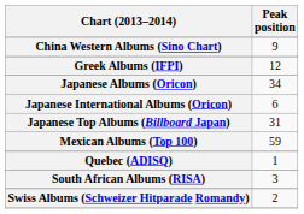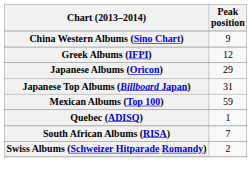 <table class="wikitable sortable plainrowheaders" style="text-align:center">
 <tr>
 <th scope="col">Chart (2013–2014)</th>
 <th scope="col">Peak<br>position</th>
 </tr>
 <tr>
 </tr>
 <tr>
 </tr>
 <tr>
 </tr>
 <tr>
 </tr>
 <tr>
 </tr>
 <tr>
 <th scope="row">China Western Albums (<a href='#'>Sino Chart</a>)</th>
 <td>9</td>
 </tr>
 <tr>
 </tr>
 <tr>
 </tr>
 <tr>
 </tr>
 <tr>
 </tr>
 <tr>
 </tr>
 <tr>
 </tr>
 <tr>
 </tr>
 <tr>
 <th scope="row">Greek Albums (<a href='#'>IFPI</a>)</th>
 <td>12</td>
 </tr>
 <tr>
 </tr>
 <tr>
 </tr>
 <tr>
 </tr>
 <tr>
 <th scope="row">Japanese Albums (<a href='#'>Oricon</a>)</th>
-<td>34</td>
-</tr>
-<tr>
-<th scope="row">Japanese International Albums (<a href='#'>Oricon</a>)</th>
-<td>6</td>
+<td>29</td>
 </tr>
 <tr>
 <th scope="row">Japanese Top Albums (<a href='#'><em>Billboard</em> Japan</a>)</th>
 <td>31</td>
 </tr>
 <tr>
 <th scope="row">Mexican Albums (<a href='#'>Top 100</a>)</th>
 <td>59</td>
 </tr>
 <tr>
 </tr>
 <tr>
 </tr>
 <tr>
 </tr>
 <tr>
 </tr>
 <tr>
 <th scope="row">Quebec (<a href='#'>ADISQ</a>)</th>
 <td>1</td>
 </tr>
 <tr>
 </tr>
 <tr>
 <th scope="row">South African Albums (<a href='#'>RISA</a>)</th>
-<td>3</td>
+<td>7</td>
 </tr>
 <tr>
 </tr>
 <tr>
 </tr>
 <tr>
 </tr>
 <tr>
 </tr>
 <tr>
 </tr>
 <tr>
 <th scope="row">Swiss Albums (<a href='#'>Schweizer Hitparade</a> <a href='#'>Romandy</a>)</th>
 <td>2</td>
 </tr>
 <tr>
 </tr>
 <tr>
 </tr>
 </table>
